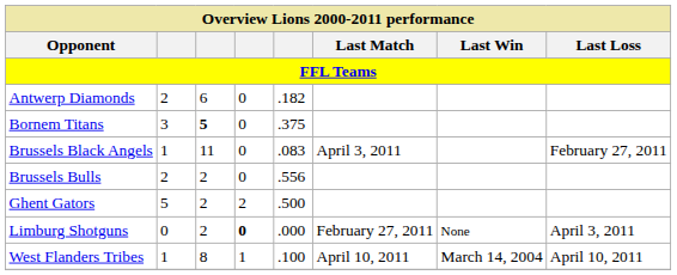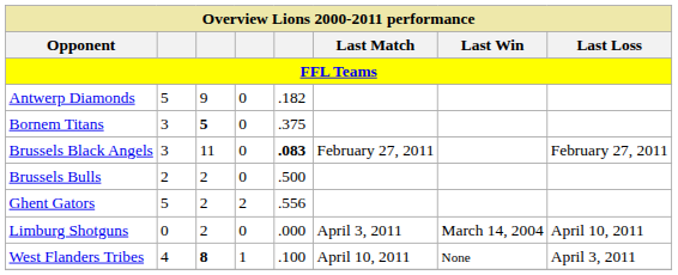 <table class="wikitable" style="font-size: 95%;">
 <tr>
 <th style=background-color:PaleGoldenrod colspan=9><strong><span>Overview Lions 2000-2011 performance</span></strong></th>
 </tr>
 <tr>
 <th>Opponent</th>
 <th width="30"></th>
 <th width="30"></th>
 <th width="30"></th>
 <th width="30"></th>
 <th>Last Match</th>
 <th>Last Win</th>
 <th>Last Loss</th>
 </tr>
 <tr>
 <th style=background-color:yellow colspan=9><a href='#'>FFL Teams</a></th>
 </tr>
 <tr bgcolor=white>
 <td><a href='#'>Antwerp Diamonds</a></td>
-<td>2</td>
-<td>6</td>
+<td>5</td>
+<td>9</td>
 <td>0</td>
 <td>.182</td>
 <td></td>
 <td></td>
 <td></td>
 </tr>
 <tr bgcolor=white>
 <td><a href='#'>Bornem Titans</a></td>
 <td>3</td>
 <td><strong>5</strong></td>
 <td>0</td>
 <td>.375</td>
 <td></td>
 <td></td>
 <td></td>
 </tr>
 <tr bgcolor=white>
 <td><a href='#'>Brussels Black Angels</a></td>
-<td>1</td>
+<td>3</td>
 <td>11</td>
 <td>0</td>
-<td>.083</td>
-<td>April 3, 2011</td>
+<td><strong>.083</strong></td>
+<td>February 27, 2011</td>
 <td></td>
 <td>February 27, 2011</td>
 </tr>
 <tr bgcolor=white>
 <td><a href='#'>Brussels Bulls</a></td>
 <td>2</td>
 <td>2</td>
 <td>0</td>
-<td>.556</td>
+<td>.500</td>
 <td></td>
 <td></td>
 <td></td>
 </tr>
 <tr bgcolor=white>
 <td><a href='#'>Ghent Gators</a></td>
 <td>5</td>
 <td>2</td>
 <td>2</td>
-<td>.500</td>
+<td>.556</td>
 <td></td>
 <td></td>
 <td></td>
 </tr>
 <tr bgcolor=white>
 <td><a href='#'>Limburg Shotguns</a></td>
 <td>0</td>
 <td>2</td>
-<td><strong>0</strong></td>
+<td>0</td>
 <td>.000</td>
-<td>February 27, 2011</td>
-<td><small>None</small></td>
 <td>April 3, 2011</td>
+<td>March 14, 2004</td>
+<td>April 10, 2011</td>
 </tr>
 <tr bgcolor=white>
 <td><a href='#'>West Flanders Tribes</a></td>
-<td>1</td>
-<td>8</td>
+<td>4</td>
+<td><strong>8</strong></td>
 <td>1</td>
 <td>.100</td>
 <td>April 10, 2011</td>
-<td>March 14, 2004</td>
-<td>April 10, 2011</td>
+<td><small>None</small></td>
+<td>April 3, 2011</td>
 </tr>
 <tr>
 </tr>
 </table>
